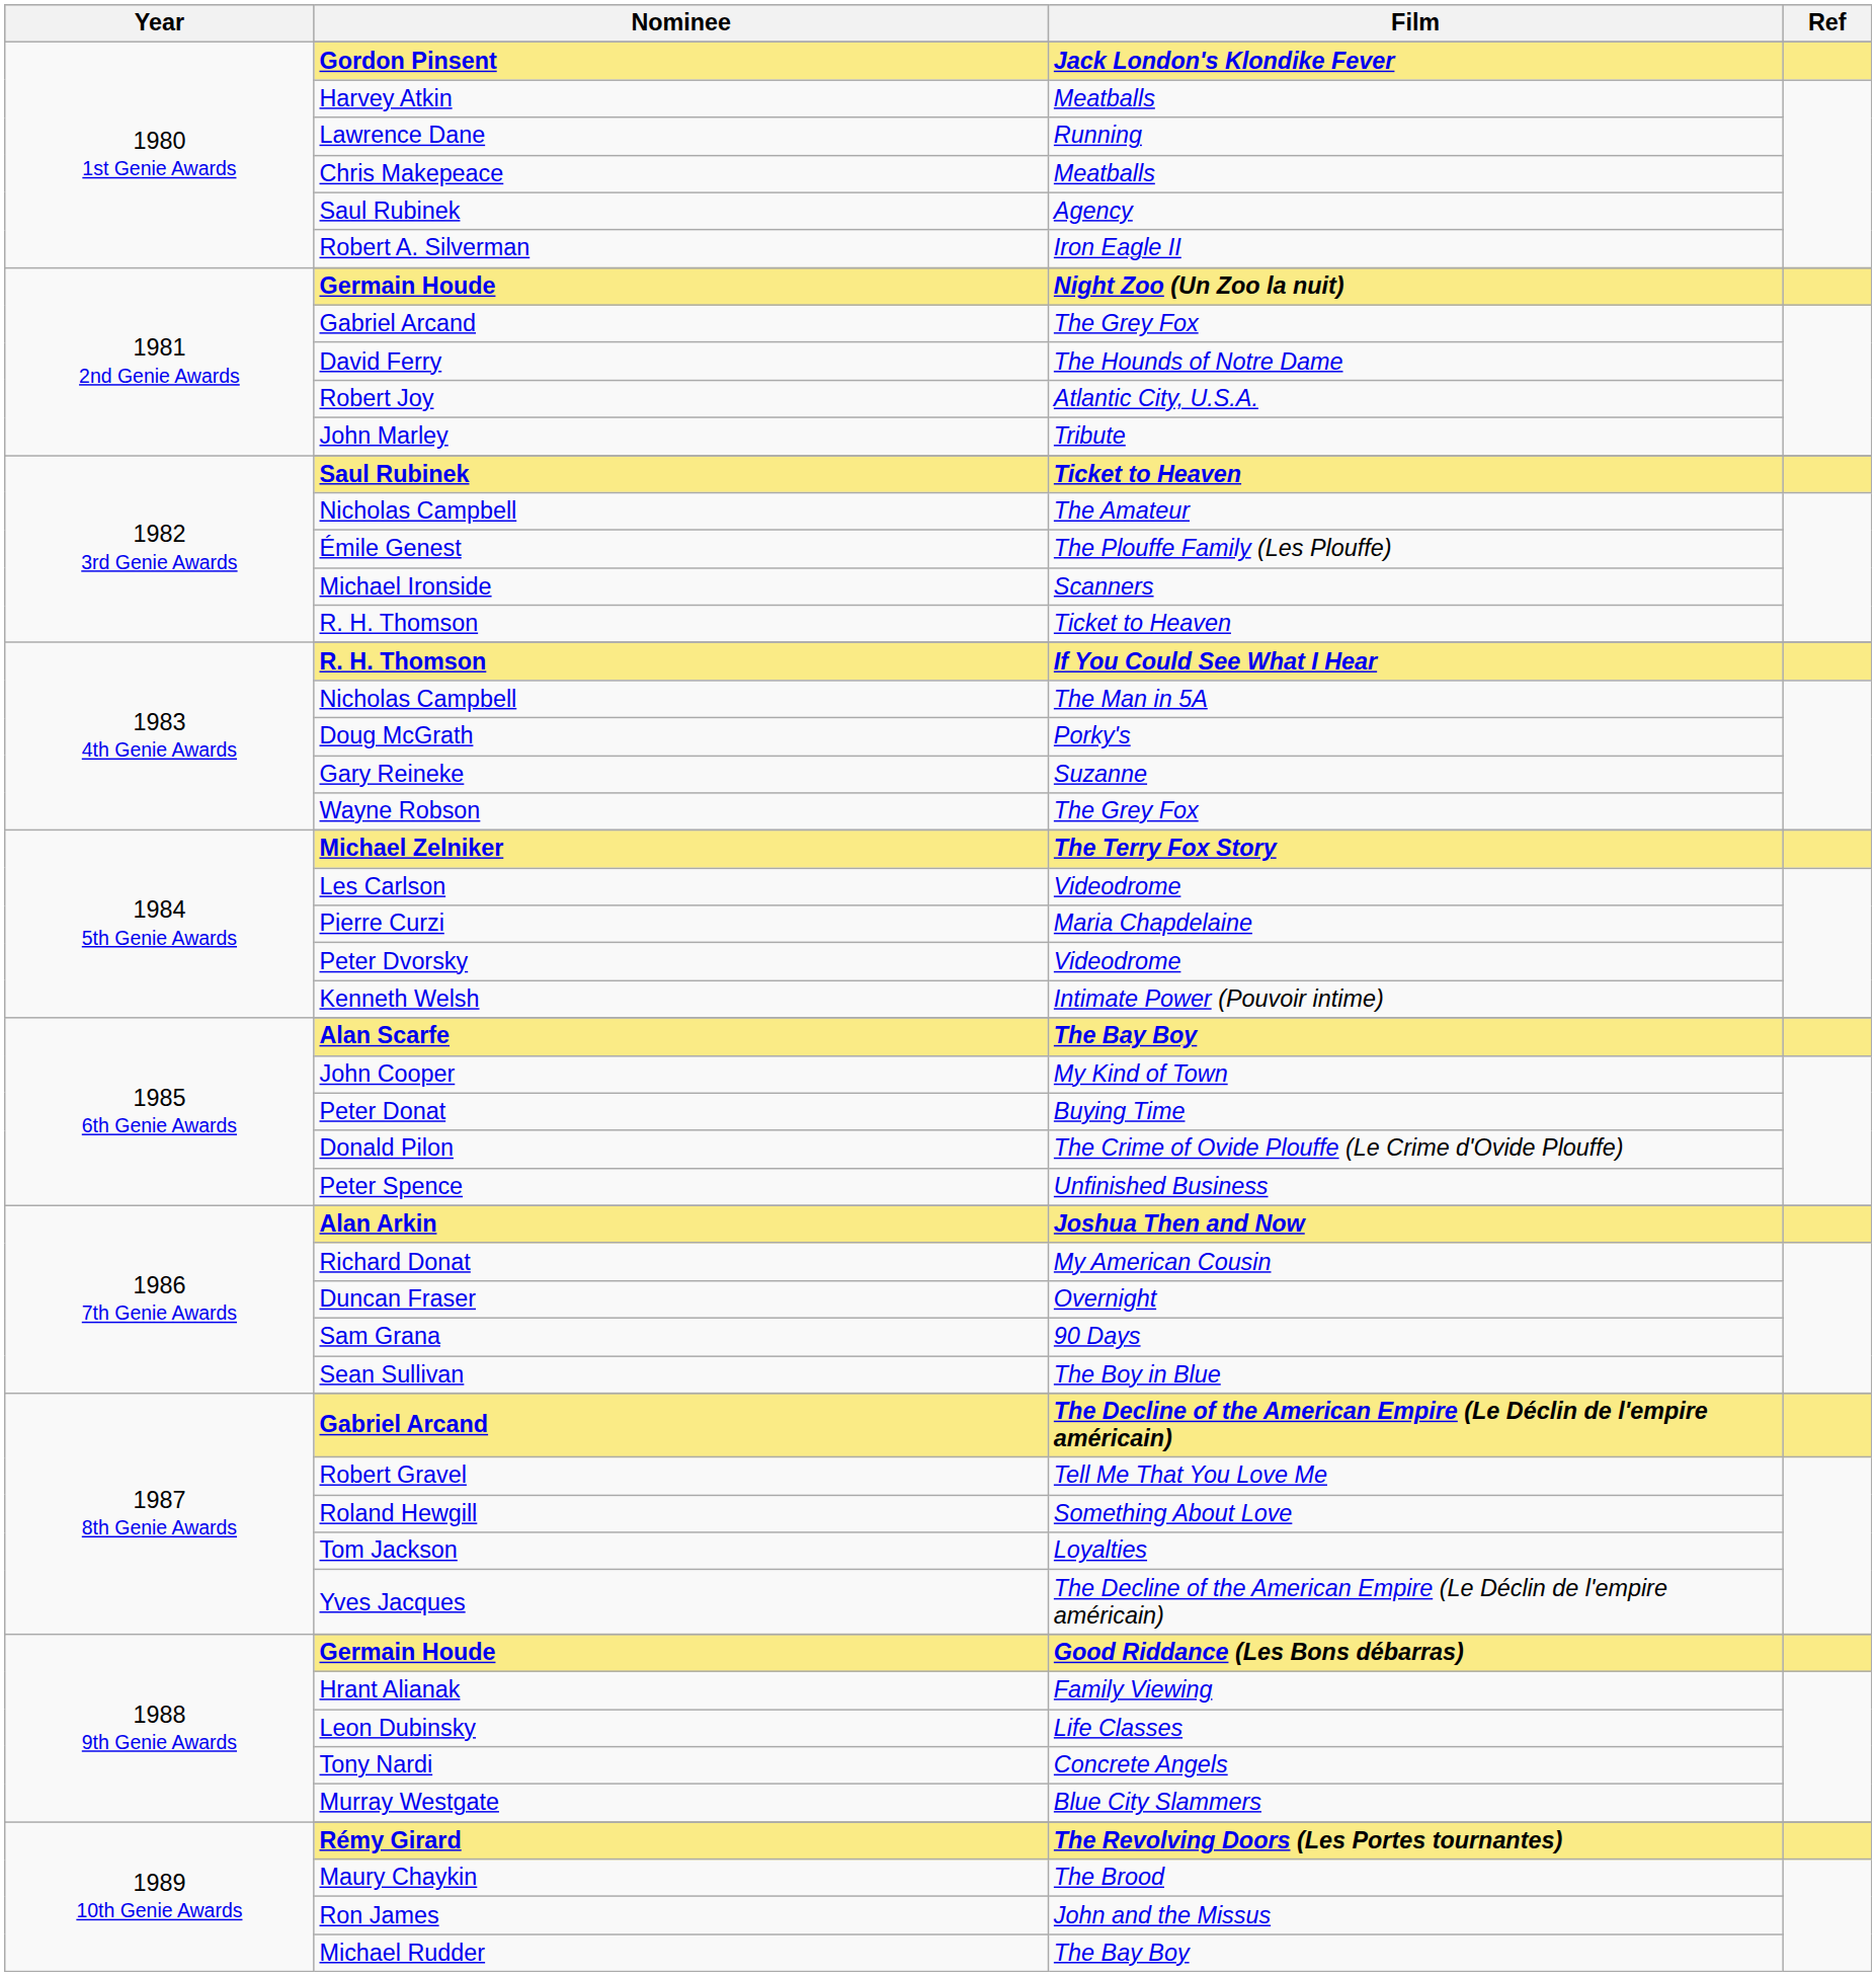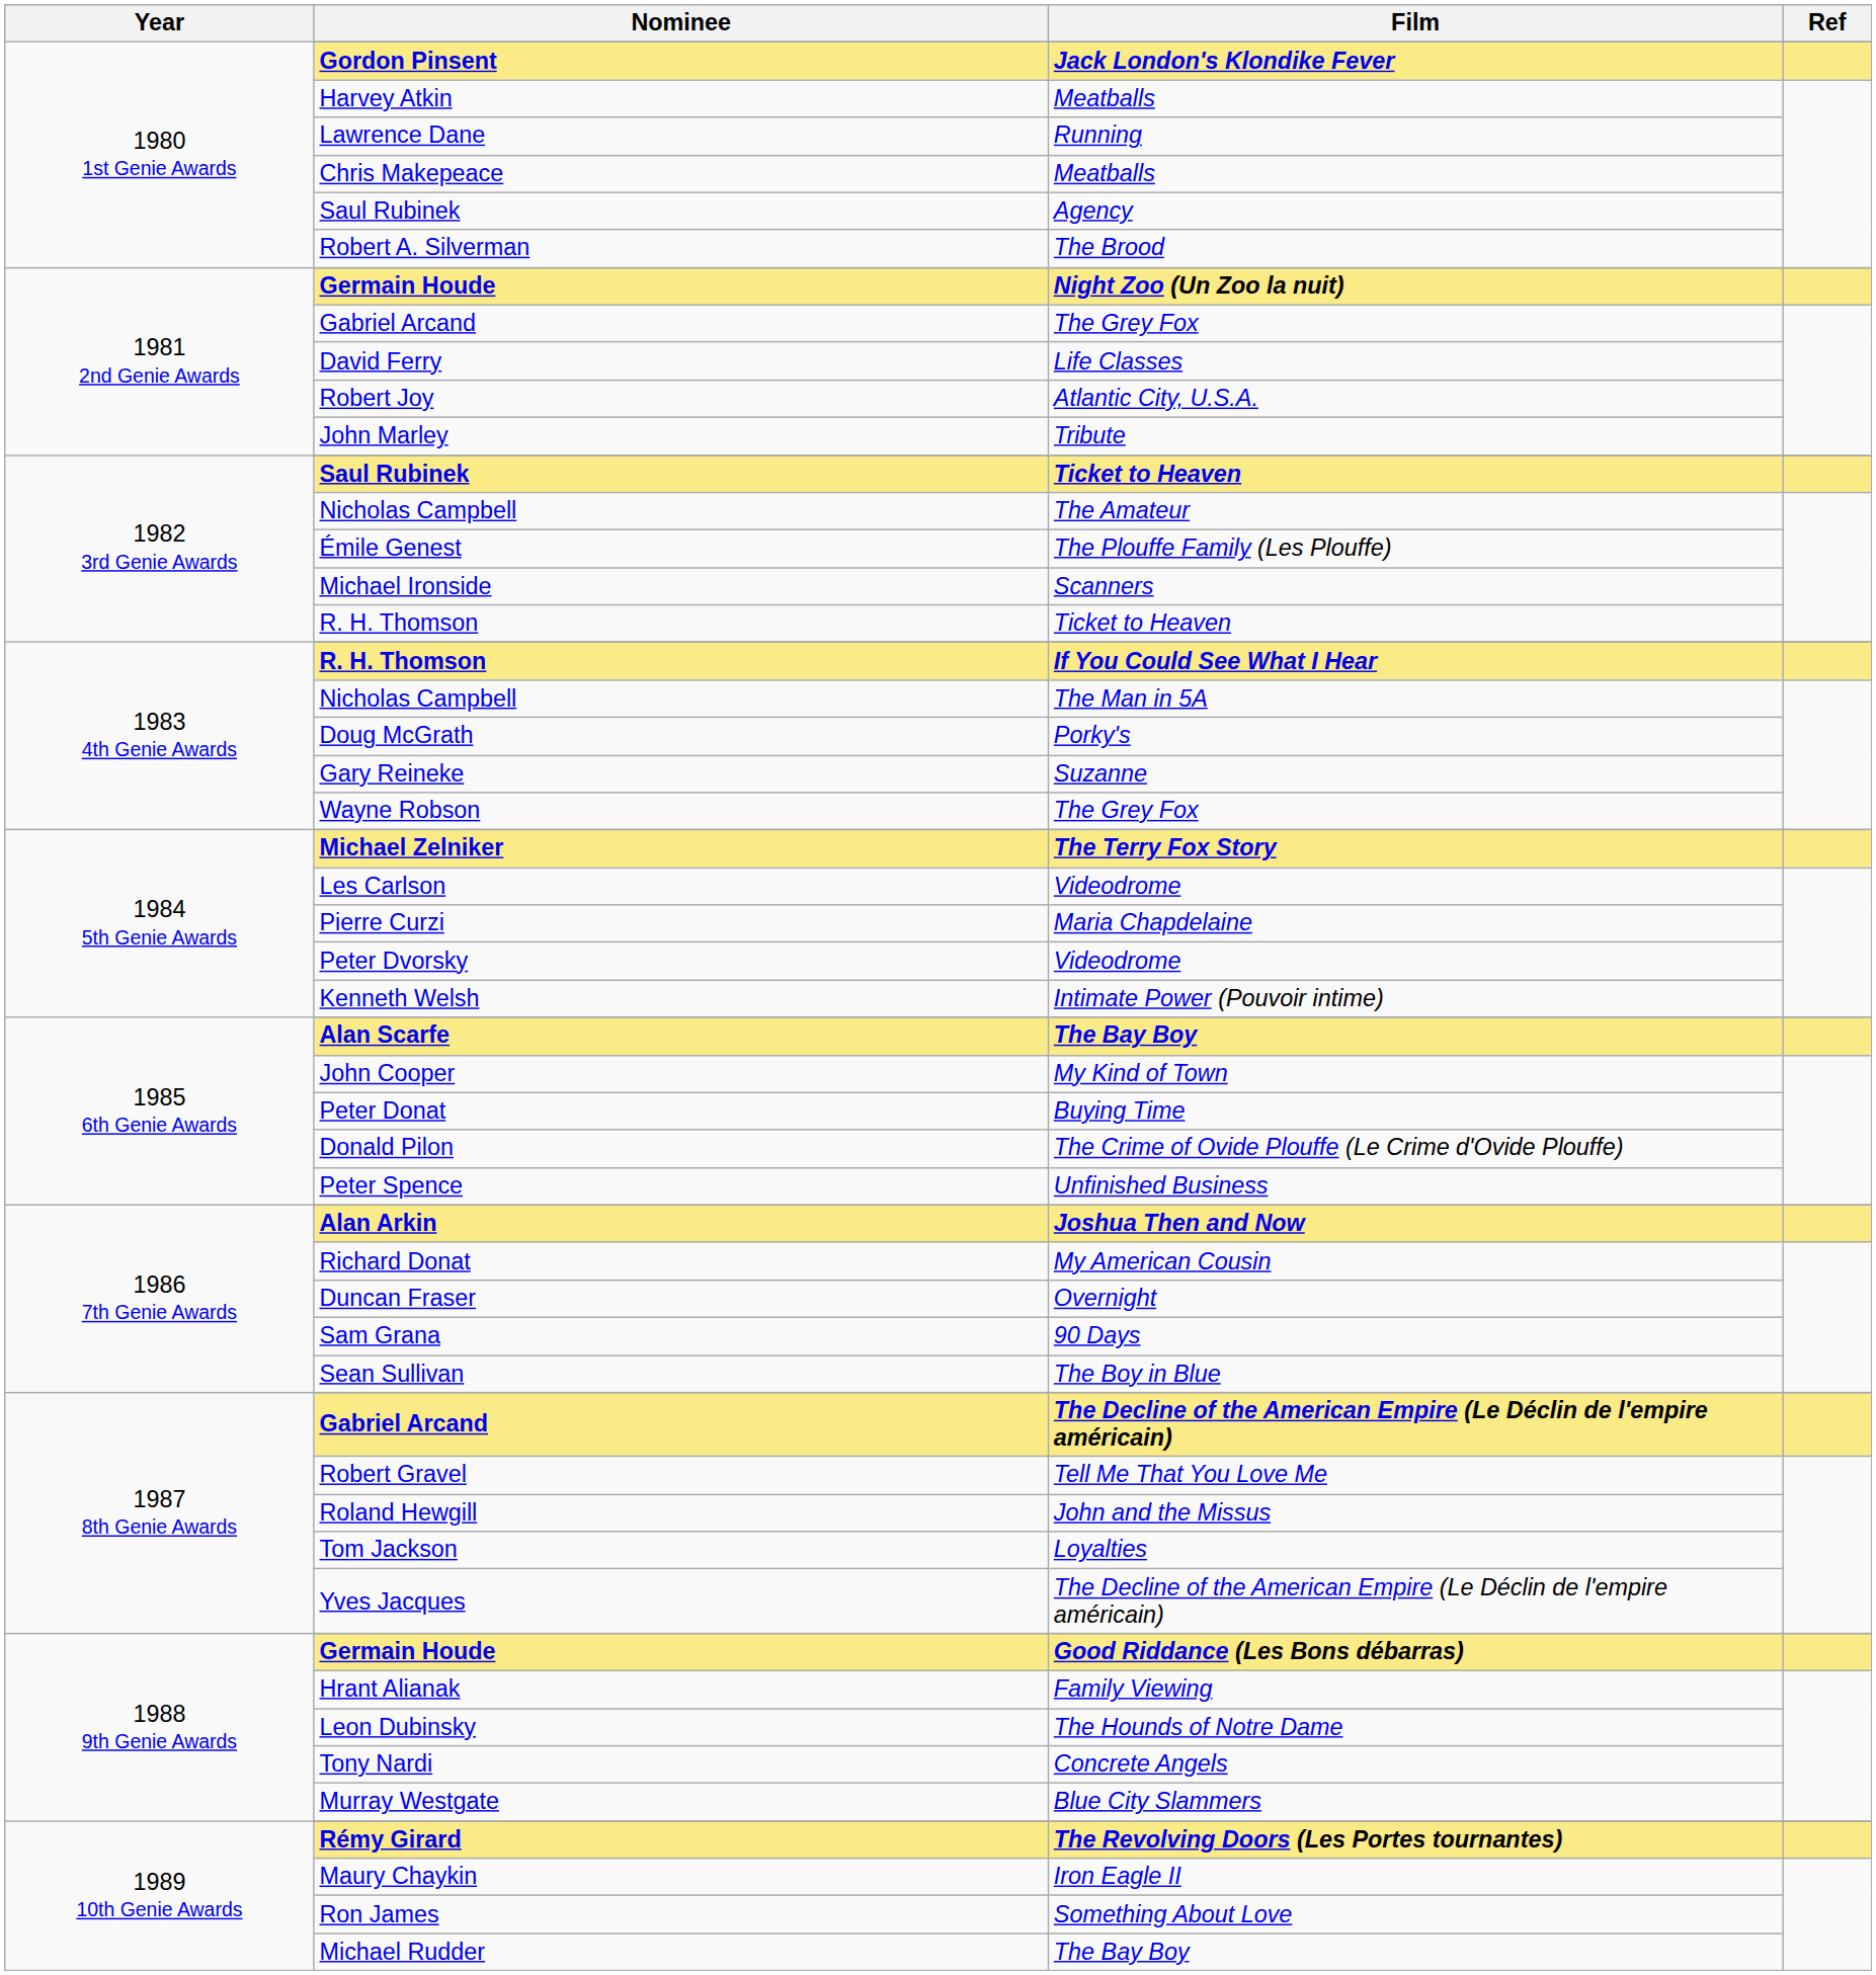 <table class="wikitable" style="width:100%;">
 <tr style="background:#bebebe;">
 <th style="width:8%;">Year</th>
 <th style="width:19%;">Nominee</th>
 <th style="width:19%;">Film</th>
 <th style="width:2%;">Ref</th>
 </tr>
 <tr>
 <td rowspan="7" align="center">1980 <br> <small><a href='#'>1st Genie Awards</a></small></td>
 </tr>
 <tr style="background:#FAEB86;">
 <td><strong><a href='#'>Gordon Pinsent</a></strong></td>
 <td><strong><em><a href='#'>Jack London's Klondike Fever</a></em></strong></td>
 <td></td>
 </tr>
 <tr>
 <td><a href='#'>Harvey Atkin</a></td>
 <td><em><a href='#'>Meatballs</a></em></td>
 <td rowspan=5></td>
 </tr>
 <tr>
 <td><a href='#'>Lawrence Dane</a></td>
 <td><em><a href='#'>Running</a></em></td>
 </tr>
 <tr>
 <td><a href='#'>Chris Makepeace</a></td>
 <td><em><a href='#'>Meatballs</a></em></td>
 </tr>
 <tr>
 <td><a href='#'>Saul Rubinek</a></td>
 <td><em><a href='#'>Agency</a></em></td>
 </tr>
 <tr>
 <td><a href='#'>Robert A. Silverman</a></td>
-<td><em><a href='#'>Iron Eagle II</a></em></td>
+<td><em><a href='#'>The Brood</a></em></td>
 </tr>
 <tr>
 <td rowspan="6" align="center">1981 <br> <small><a href='#'>2nd Genie Awards</a></small></td>
 </tr>
 <tr style="background:#FAEB86;">
 <td><strong><a href='#'>Germain Houde</a></strong></td>
 <td><strong><em><a href='#'>Night Zoo</a> (Un Zoo la nuit)</em></strong></td>
 <td></td>
 </tr>
 <tr>
 <td><a href='#'>Gabriel Arcand</a></td>
 <td><em><a href='#'>The Grey Fox</a></em></td>
 <td rowspan=4></td>
 </tr>
 <tr>
 <td><a href='#'>David Ferry</a></td>
-<td><em><a href='#'>The Hounds of Notre Dame</a></em></td>
+<td><em><a href='#'>Life Classes</a></em></td>
 </tr>
 <tr>
 <td><a href='#'>Robert Joy</a></td>
 <td><em><a href='#'>Atlantic City, U.S.A.</a></em></td>
 </tr>
 <tr>
 <td><a href='#'>John Marley</a></td>
 <td><em><a href='#'>Tribute</a></em></td>
 </tr>
 <tr>
 <td rowspan="6" align="center">1982 <br> <small><a href='#'>3rd Genie Awards</a></small></td>
 </tr>
 <tr style="background:#FAEB86;">
 <td><strong><a href='#'>Saul Rubinek</a></strong></td>
 <td><strong><em><a href='#'>Ticket to Heaven</a></em></strong></td>
 <td></td>
 </tr>
 <tr>
 <td><a href='#'>Nicholas Campbell</a></td>
 <td><em><a href='#'>The Amateur</a></em></td>
 <td rowspan=4></td>
 </tr>
 <tr>
 <td><a href='#'>Émile Genest</a></td>
 <td><em><a href='#'>The Plouffe Family</a> (Les Plouffe)</em></td>
 </tr>
 <tr>
 <td><a href='#'>Michael Ironside</a></td>
 <td><em><a href='#'>Scanners</a></em></td>
 </tr>
 <tr>
 <td><a href='#'>R. H. Thomson</a></td>
 <td><em><a href='#'>Ticket to Heaven</a></em></td>
 </tr>
 <tr>
 <td rowspan="6" align="center">1983 <br> <small><a href='#'>4th Genie Awards</a></small></td>
 </tr>
 <tr style="background:#FAEB86;">
 <td><strong><a href='#'>R. H. Thomson</a></strong></td>
 <td><strong><em><a href='#'>If You Could See What I Hear</a></em></strong></td>
 <td></td>
 </tr>
 <tr>
 <td><a href='#'>Nicholas Campbell</a></td>
 <td><em><a href='#'>The Man in 5A</a></em></td>
 <td rowspan=4></td>
 </tr>
 <tr>
 <td><a href='#'>Doug McGrath</a></td>
 <td><em><a href='#'>Porky's</a></em></td>
 </tr>
 <tr>
 <td><a href='#'>Gary Reineke</a></td>
 <td><em><a href='#'>Suzanne</a></em></td>
 </tr>
 <tr>
 <td><a href='#'>Wayne Robson</a></td>
 <td><em><a href='#'>The Grey Fox</a></em></td>
 </tr>
 <tr>
 <td rowspan="6" align="center">1984 <br> <small><a href='#'>5th Genie Awards</a></small></td>
 </tr>
 <tr style="background:#FAEB86;">
 <td><strong><a href='#'>Michael Zelniker</a></strong></td>
 <td><strong><em><a href='#'>The Terry Fox Story</a></em></strong></td>
 <td></td>
 </tr>
 <tr>
 <td><a href='#'>Les Carlson</a></td>
 <td><em><a href='#'>Videodrome</a></em></td>
 <td rowspan=4></td>
 </tr>
 <tr>
 <td><a href='#'>Pierre Curzi</a></td>
 <td><em><a href='#'>Maria Chapdelaine</a></em></td>
 </tr>
 <tr>
 <td><a href='#'>Peter Dvorsky</a></td>
 <td><em><a href='#'>Videodrome</a></em></td>
 </tr>
 <tr>
 <td><a href='#'>Kenneth Welsh</a></td>
 <td><em><a href='#'>Intimate Power</a> (Pouvoir intime)</em></td>
 </tr>
 <tr>
 <td rowspan="6" align="center">1985 <br> <small><a href='#'>6th Genie Awards</a></small></td>
 </tr>
 <tr style="background:#FAEB86;">
 <td><strong><a href='#'>Alan Scarfe</a></strong></td>
 <td><strong><em><a href='#'>The Bay Boy</a></em></strong></td>
 <td></td>
 </tr>
 <tr>
 <td><a href='#'>John Cooper</a></td>
 <td><em><a href='#'>My Kind of Town</a></em></td>
 <td rowspan=4></td>
 </tr>
 <tr>
 <td><a href='#'>Peter Donat</a></td>
 <td><em><a href='#'>Buying Time</a></em></td>
 </tr>
 <tr>
 <td><a href='#'>Donald Pilon</a></td>
 <td><em><a href='#'>The Crime of Ovide Plouffe</a> (Le Crime d'Ovide Plouffe)</em></td>
 </tr>
 <tr>
 <td><a href='#'>Peter Spence</a></td>
 <td><em><a href='#'>Unfinished Business</a></em></td>
 </tr>
 <tr>
 <td rowspan="6" align="center">1986 <br> <small><a href='#'>7th Genie Awards</a></small></td>
 </tr>
 <tr style="background:#FAEB86;">
 <td><strong><a href='#'>Alan Arkin</a></strong></td>
 <td><strong><em><a href='#'>Joshua Then and Now</a></em></strong></td>
 <td></td>
 </tr>
 <tr>
 <td><a href='#'>Richard Donat</a></td>
 <td><em><a href='#'>My American Cousin</a></em></td>
 <td rowspan=4></td>
 </tr>
 <tr>
 <td><a href='#'>Duncan Fraser</a></td>
 <td><em><a href='#'>Overnight</a></em></td>
 </tr>
 <tr>
 <td><a href='#'>Sam Grana</a></td>
 <td><em><a href='#'>90 Days</a></em></td>
 </tr>
 <tr>
 <td><a href='#'>Sean Sullivan</a></td>
 <td><em><a href='#'>The Boy in Blue</a></em></td>
 </tr>
 <tr>
 <td rowspan="6" align="center">1987 <br> <small><a href='#'>8th Genie Awards</a></small></td>
 </tr>
 <tr style="background:#FAEB86;">
 <td><strong><a href='#'>Gabriel Arcand</a></strong></td>
 <td><strong><em><a href='#'>The Decline of the American Empire</a> (Le Déclin de l'empire américain)</em></strong></td>
 <td></td>
 </tr>
 <tr>
 <td><a href='#'>Robert Gravel</a></td>
 <td><em><a href='#'>Tell Me That You Love Me</a></em></td>
 <td rowspan=4></td>
 </tr>
 <tr>
 <td><a href='#'>Roland Hewgill</a></td>
-<td><em><a href='#'>Something About Love</a></em></td>
+<td><em><a href='#'>John and the Missus</a></em></td>
 </tr>
 <tr>
 <td><a href='#'>Tom Jackson</a></td>
 <td><em><a href='#'>Loyalties</a></em></td>
 </tr>
 <tr>
 <td><a href='#'>Yves Jacques</a></td>
 <td><em><a href='#'>The Decline of the American Empire</a> (Le Déclin de l'empire américain)</em></td>
 </tr>
 <tr>
 <td rowspan="6" align="center">1988 <br> <small><a href='#'>9th Genie Awards</a></small></td>
 </tr>
 <tr style="background:#FAEB86;">
 <td><strong><a href='#'>Germain Houde</a></strong></td>
 <td><strong><em><a href='#'>Good Riddance</a> (Les Bons débarras)</em></strong></td>
 <td></td>
 </tr>
 <tr>
 <td><a href='#'>Hrant Alianak</a></td>
 <td><em><a href='#'>Family Viewing</a></em></td>
 <td rowspan=4></td>
 </tr>
 <tr>
 <td><a href='#'>Leon Dubinsky</a></td>
-<td><em><a href='#'>Life Classes</a></em></td>
+<td><em><a href='#'>The Hounds of Notre Dame</a></em></td>
 </tr>
 <tr>
 <td><a href='#'>Tony Nardi</a></td>
 <td><em><a href='#'>Concrete Angels</a></em></td>
 </tr>
 <tr>
 <td><a href='#'>Murray Westgate</a></td>
 <td><em><a href='#'>Blue City Slammers</a></em></td>
 </tr>
 <tr>
 <td rowspan="5" align="center">1989 <br> <small><a href='#'>10th Genie Awards</a></small></td>
 </tr>
 <tr style="background:#FAEB86;">
 <td><strong><a href='#'>Rémy Girard</a></strong></td>
 <td><strong><em><a href='#'>The Revolving Doors</a> (Les Portes tournantes)</em></strong></td>
 <td></td>
 </tr>
 <tr>
 <td><a href='#'>Maury Chaykin</a></td>
-<td><em><a href='#'>The Brood</a></em></td>
+<td><em><a href='#'>Iron Eagle II</a></em></td>
 <td rowspan=3></td>
 </tr>
 <tr>
 <td><a href='#'>Ron James</a></td>
-<td><em><a href='#'>John and the Missus</a></em></td>
+<td><em><a href='#'>Something About Love</a></em></td>
 </tr>
 <tr>
 <td><a href='#'>Michael Rudder</a></td>
 <td><em><a href='#'>The Bay Boy</a></em></td>
 </tr>
 </table>
